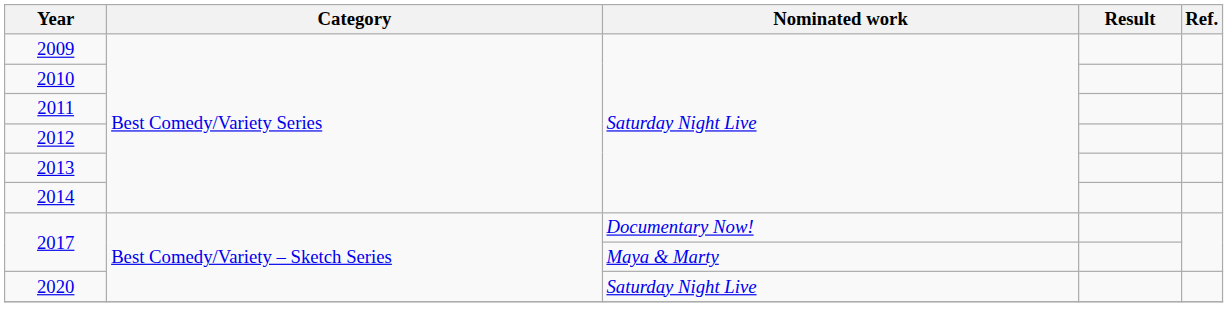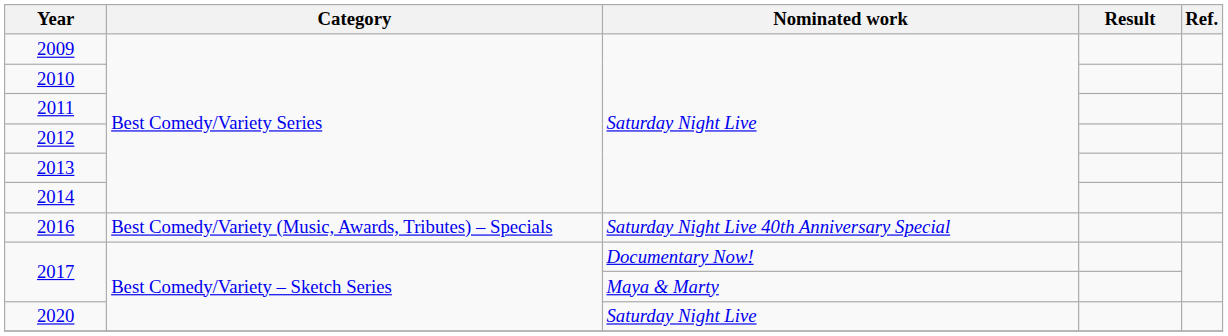 <table class=wikitable>
 <tr>
 <th scope="col" style="width:5em;">Year</th>
 <th scope="col" style="width:26em;">Category</th>
 <th scope="col" style="width:25em;">Nominated work</th>
 <th scope="col" style="width:5em;">Result</th>
 <th>Ref.</th>
 </tr>
 <tr>
 <td style="text-align:center;"><a href='#'>2009</a></td>
 <td rowspan=6><a href='#'>Best Comedy/Variety Series</a></td>
 <td rowspan=6><em><a href='#'>Saturday Night Live</a></em></td>
 <td></td>
 <td></td>
 </tr>
 <tr>
 <td style="text-align:center;"><a href='#'>2010</a></td>
 <td></td>
 <td></td>
 </tr>
 <tr>
 <td style="text-align:center;"><a href='#'>2011</a></td>
 <td></td>
 <td></td>
 </tr>
 <tr>
 <td style="text-align:center;"><a href='#'>2012</a></td>
 <td></td>
 <td></td>
 </tr>
 <tr>
 <td style="text-align:center;"><a href='#'>2013</a></td>
 <td></td>
 <td></td>
 </tr>
 <tr>
 <td style="text-align:center;"><a href='#'>2014</a></td>
 <td></td>
 <td></td>
 </tr>
 <tr>
+<td style="text-align:center;"><a href='#'>2016</a></td>
+<td><a href='#'>Best Comedy/Variety (Music, Awards, Tributes) – Specials</a></td>
+<td><em><a href='#'>Saturday Night Live 40th Anniversary Special</a></em></td>
+<td></td>
+<td></td>
+</tr>
+<tr>
 <td style="text-align:center;", rowspan=2><a href='#'>2017</a></td>
 <td rowspan=3><a href='#'>Best Comedy/Variety – Sketch Series</a></td>
 <td><em><a href='#'>Documentary Now!</a></em></td>
 <td></td>
 <td rowspan=2></td>
 </tr>
 <tr>
 <td><em><a href='#'>Maya & Marty</a></em></td>
 <td></td>
 </tr>
 <tr>
 <td style="text-align:center;"><a href='#'>2020</a></td>
 <td><em><a href='#'>Saturday Night Live</a></em></td>
 <td></td>
 <td></td>
 </tr>
 <tr>
 </tr>
 </table>
